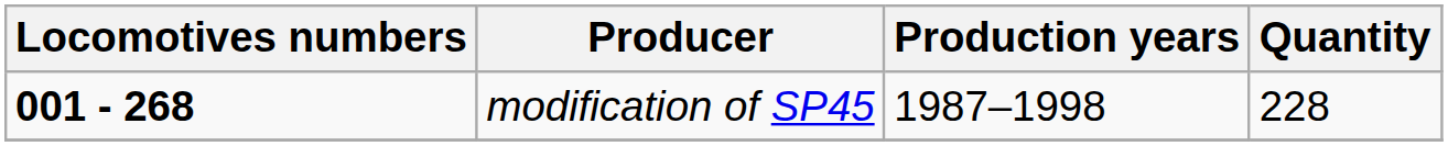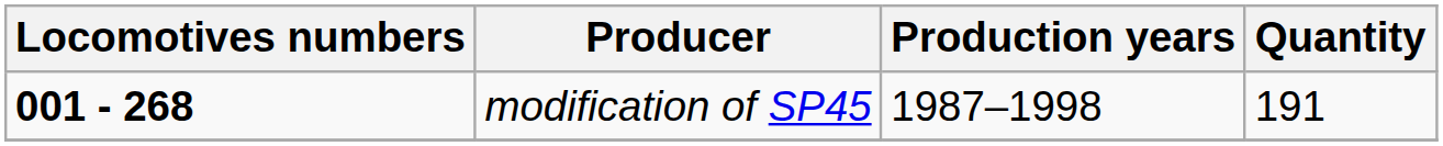 <table class="wikitable">
 <tr>
 <th><strong>Locomotives numbers</strong></th>
 <th><strong>Producer</strong></th>
 <th><strong>Production years</strong></th>
 <th><strong>Quantity</strong></th>
 </tr>
 <tr>
 <td><strong>001 - 268</strong></td>
 <td><em>modification of <a href='#'>SP45</a></em></td>
 <td>1987–1998</td>
-<td>228</td>
+<td>191</td>
 </tr>
 <tr>
 </tr>
 </table>
